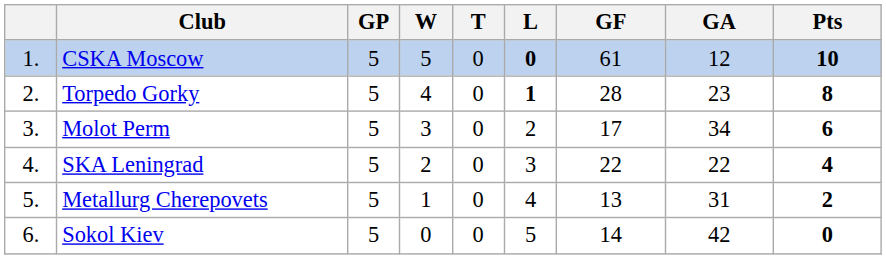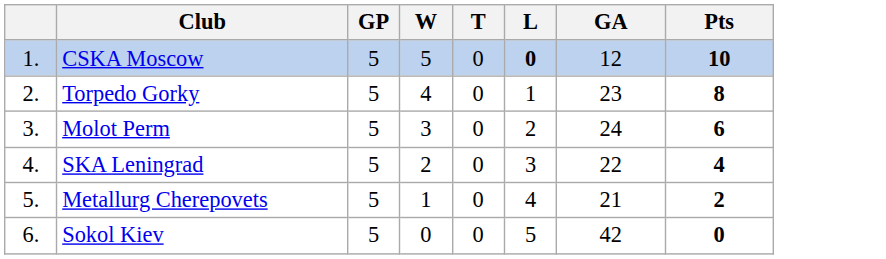 <table class="wikitable">
 <tr>
 <th width="30"></th>
 <th width="200">Club</th>
 <th width="30">GP</th>
 <th width="30">W</th>
 <th width="30">T</th>
 <th width="30">L</th>
-<th width="70">GF</th>
 <th width="70">GA</th>
 <th width="70">Pts</th>
 </tr>
 <tr bgcolor="#BCD2EE" align="center">
 <td>1.</td>
 <td align="left"><a href='#'>CSKA Moscow</a></td>
 <td>5</td>
 <td>5</td>
 <td>0</td>
 <td><strong>0</strong></td>
-<td>61</td>
 <td>12</td>
 <td><strong>10</strong></td>
 </tr>
 <tr bgcolor="#FFFFFF" align="center">
 <td>2.</td>
 <td align="left"><a href='#'>Torpedo Gorky</a></td>
 <td>5</td>
 <td>4</td>
 <td>0</td>
-<td><strong>1</strong></td>
-<td>28</td>
+<td>1</td>
 <td>23</td>
 <td><strong>8</strong></td>
 </tr>
 <tr bgcolor="#FFFFFF" align="center">
 <td>3.</td>
 <td align="left"><a href='#'>Molot Perm</a></td>
 <td>5</td>
 <td>3</td>
 <td>0</td>
 <td>2</td>
-<td>17</td>
-<td>34</td>
+<td>24</td>
 <td><strong>6</strong></td>
 </tr>
 <tr bgcolor="#FFFFFF" align="center">
 <td>4.</td>
 <td align="left"><a href='#'>SKA Leningrad</a></td>
 <td>5</td>
 <td>2</td>
 <td>0</td>
 <td>3</td>
 <td>22</td>
-<td>22</td>
 <td><strong>4</strong></td>
 </tr>
 <tr bgcolor="#FFFFFF" align="center">
 <td>5.</td>
 <td align="left"><a href='#'>Metallurg Cherepovets</a></td>
 <td>5</td>
 <td>1</td>
 <td>0</td>
 <td>4</td>
-<td>13</td>
-<td>31</td>
+<td>21</td>
 <td><strong>2</strong></td>
 </tr>
 <tr bgcolor="#FFFFFF" align="center">
 <td>6.</td>
 <td align="left"><a href='#'>Sokol Kiev</a></td>
 <td>5</td>
 <td>0</td>
 <td>0</td>
 <td>5</td>
-<td>14</td>
 <td>42</td>
 <td><strong>0</strong></td>
 </tr>
 </table>
